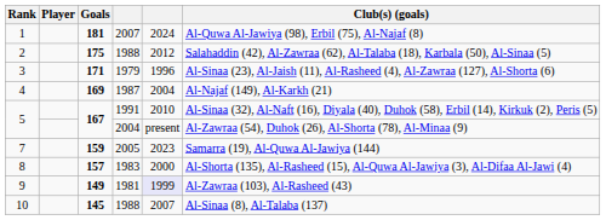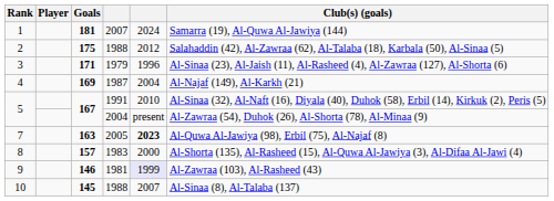 <table class="wikitable sortable" style="text-align:center">
 <tr>
 <th scope="col">Rank</th>
 <th scope="col">Player</th>
 <th scope="col">Goals</th>
 <th scope="col"></th>
 <th scope="col"></th>
 <th class="unsortable">Club(s) (goals)</th>
 </tr>
 <tr>
 <td>1</td>
 <td style="text-align:left"> </td>
 <td><strong>181</strong></td>
 <td>2007</td>
 <td>2024</td>
-<td style="text-align:left"><a href='#'>Al-Quwa Al-Jawiya</a> (98), <a href='#'>Erbil</a> (75), <a href='#'>Al-Najaf</a> (8)</td>
+<td style="text-align:left"><a href='#'>Samarra</a> (19), <a href='#'>Al-Quwa Al-Jawiya</a> (144)</td>
 </tr>
 <tr>
 <td>2</td>
 <td style="text-align:left"> </td>
 <td><strong>175</strong></td>
 <td>1988</td>
 <td>2012</td>
 <td style="text-align:left"><a href='#'>Salahaddin</a> (42), <a href='#'>Al-Zawraa</a> (62), <a href='#'>Al-Talaba</a> (18), <a href='#'>Karbala</a> (50), <a href='#'>Al-Sinaa</a> (5)</td>
 </tr>
 <tr>
 <td>3</td>
 <td style="text-align:left"> </td>
 <td><strong>171</strong></td>
 <td>1979</td>
 <td>1996</td>
 <td style="text-align:left"><a href='#'>Al-Sinaa</a> (23), <a href='#'>Al-Jaish</a> (11), <a href='#'>Al-Rasheed</a> (4), <a href='#'>Al-Zawraa</a> (127), <a href='#'>Al-Shorta</a> (6)</td>
 </tr>
 <tr>
 <td>4</td>
 <td style="text-align:left"> </td>
 <td><strong>169</strong></td>
 <td>1987</td>
 <td>2004</td>
 <td style="text-align:left"><a href='#'>Al-Najaf</a> (149), <a href='#'>Al-Karkh</a> (21)</td>
 </tr>
 <tr>
 <td rowspan=2>5</td>
 <td style="text-align:left"> </td>
 <td rowspan=2><strong>167</strong></td>
 <td>1991</td>
 <td>2010</td>
 <td style="text-align:left"><a href='#'>Al-Sinaa</a> (32), <a href='#'>Al-Naft</a> (16), <a href='#'>Diyala</a> (40), <a href='#'>Duhok</a> (58), <a href='#'>Erbil</a> (14), <a href='#'>Kirkuk</a> (2), <a href='#'>Peris</a> (5)</td>
 </tr>
 <tr>
 <td style="text-align:left"></td>
 <td>2004</td>
 <td>present</td>
 <td style="text-align:left"><a href='#'>Al-Zawraa</a> (54), <a href='#'>Duhok</a> (26), <a href='#'>Al-Shorta</a> (78), <a href='#'>Al-Minaa</a> (9)</td>
 </tr>
 <tr>
 <td>7</td>
 <td style="text-align:left"> </td>
-<td><strong>159</strong></td>
+<td><strong>163</strong></td>
 <td>2005</td>
-<td>2023</td>
-<td style="text-align:left"><a href='#'>Samarra</a> (19), <a href='#'>Al-Quwa Al-Jawiya</a> (144)</td>
+<td><strong>2023</strong></td>
+<td style="text-align:left"><a href='#'>Al-Quwa Al-Jawiya</a> (98), <a href='#'>Erbil</a> (75), <a href='#'>Al-Najaf</a> (8)</td>
 </tr>
 <tr>
 <td>8</td>
 <td style="text-align:left"> </td>
 <td><strong>157</strong></td>
 <td>1983</td>
 <td>2000</td>
 <td style="text-align:left"><a href='#'>Al-Shorta</a> (135), <a href='#'>Al-Rasheed</a> (15), <a href='#'>Al-Quwa Al-Jawiya</a> (3), <a href='#'>Al-Difaa Al-Jawi</a> (4)</td>
 </tr>
 <tr>
 <td>9</td>
 <td style="text-align:left"> </td>
-<td><strong>149</strong></td>
+<td><strong>146</strong></td>
 <td>1981</td>
 <td style="background: lavender;">1999</td>
 <td style="text-align:left"><a href='#'>Al-Zawraa</a> (103), <a href='#'>Al-Rasheed</a> (43)</td>
 </tr>
 <tr>
 <td>10</td>
 <td style="text-align:left"> </td>
 <td><strong>145</strong></td>
 <td>1988</td>
 <td>2007</td>
 <td style="text-align:left"><a href='#'>Al-Sinaa</a> (8), <a href='#'>Al-Talaba</a> (137)</td>
 </tr>
 </table>
